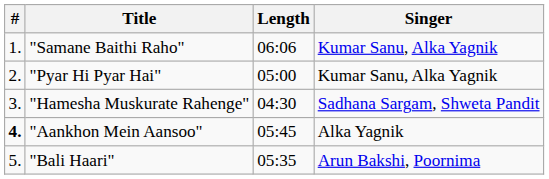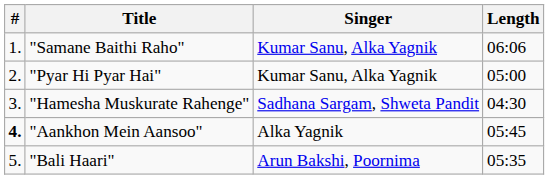 <table class="wikitable sortable" style="font-size:95%;">
 <tr>
 <th>#</th>
 <th>Title</th>
+<th>Singer</th>
 <th>Length</th>
-<th>Singer</th>
 </tr>
 <tr>
 <td>1.</td>
 <td>"Samane Baithi Raho"</td>
+<td><a href='#'>Kumar Sanu</a>, <a href='#'>Alka Yagnik</a></td>
 <td>06:06</td>
-<td><a href='#'>Kumar Sanu</a>, <a href='#'>Alka Yagnik</a></td>
 </tr>
 <tr>
 <td>2.</td>
 <td>"Pyar Hi Pyar Hai"</td>
+<td>Kumar Sanu, Alka Yagnik</td>
 <td>05:00</td>
-<td>Kumar Sanu, Alka Yagnik</td>
 </tr>
 <tr>
 <td>3.</td>
 <td>"Hamesha Muskurate Rahenge"</td>
+<td><a href='#'>Sadhana Sargam</a>, <a href='#'>Shweta Pandit</a></td>
 <td>04:30</td>
-<td><a href='#'>Sadhana Sargam</a>, <a href='#'>Shweta Pandit</a></td>
 </tr>
 <tr>
 <td><strong>4.</strong></td>
 <td>"Aankhon Mein Aansoo"</td>
+<td>Alka Yagnik</td>
 <td>05:45</td>
-<td>Alka Yagnik</td>
 </tr>
 <tr>
 <td>5.</td>
 <td>"Bali Haari"</td>
+<td><a href='#'>Arun Bakshi</a>, <a href='#'>Poornima</a></td>
 <td>05:35</td>
-<td><a href='#'>Arun Bakshi</a>, <a href='#'>Poornima</a></td>
 </tr>
 </table>
